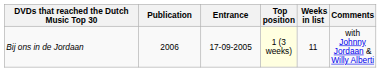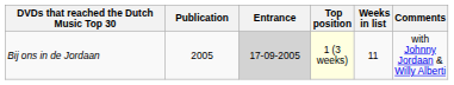 <table class="wikitable sortable" style="margin:0.5em 1em 0.5em 0; font-size: 85%; text-align:center;">
 <tr>
 <th width=250><strong>DVDs that reached the Dutch Music Top 30</strong></th>
 <th width="100"><strong>Publication</strong></th>
 <th width="100"><strong>Entrance</strong></th>
 <th><strong> Top position</strong></th>
 <th><strong> Weeks in list</strong></th>
 <th><strong>Comments</strong></th>
 </tr>
 <tr>
 <td align="left"><em>Bij ons in de Jordaan</em></td>
-<td>2006</td>
-<td>17-09-2005</td>
+<td>2005</td>
+<td style="background: lightgrey;">17-09-2005</td>
 <td style="background: lightyellow;">1 (3 weeks)</td>
 <td>11</td>
 <td>with <a href='#'>Johnny Jordaan</a> & <a href='#'>Willy Alberti</a></td>
 </tr>
 </table>
